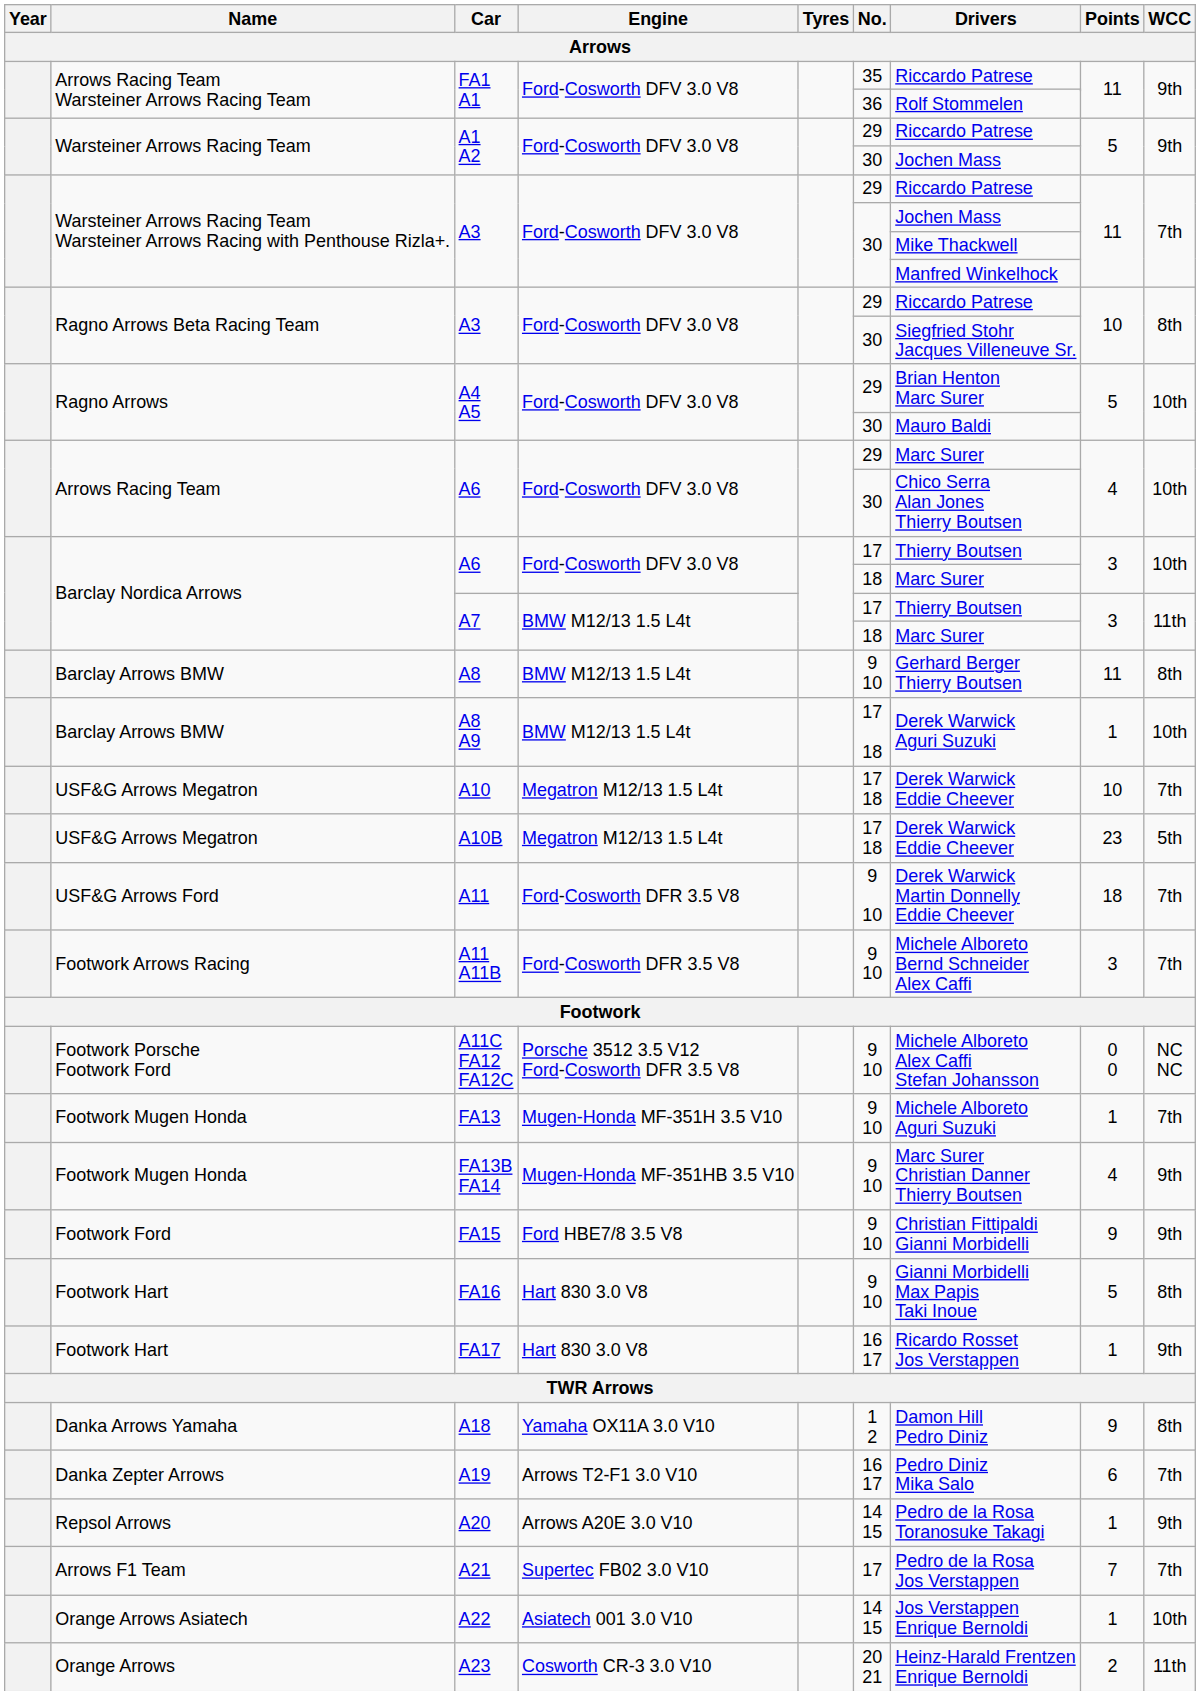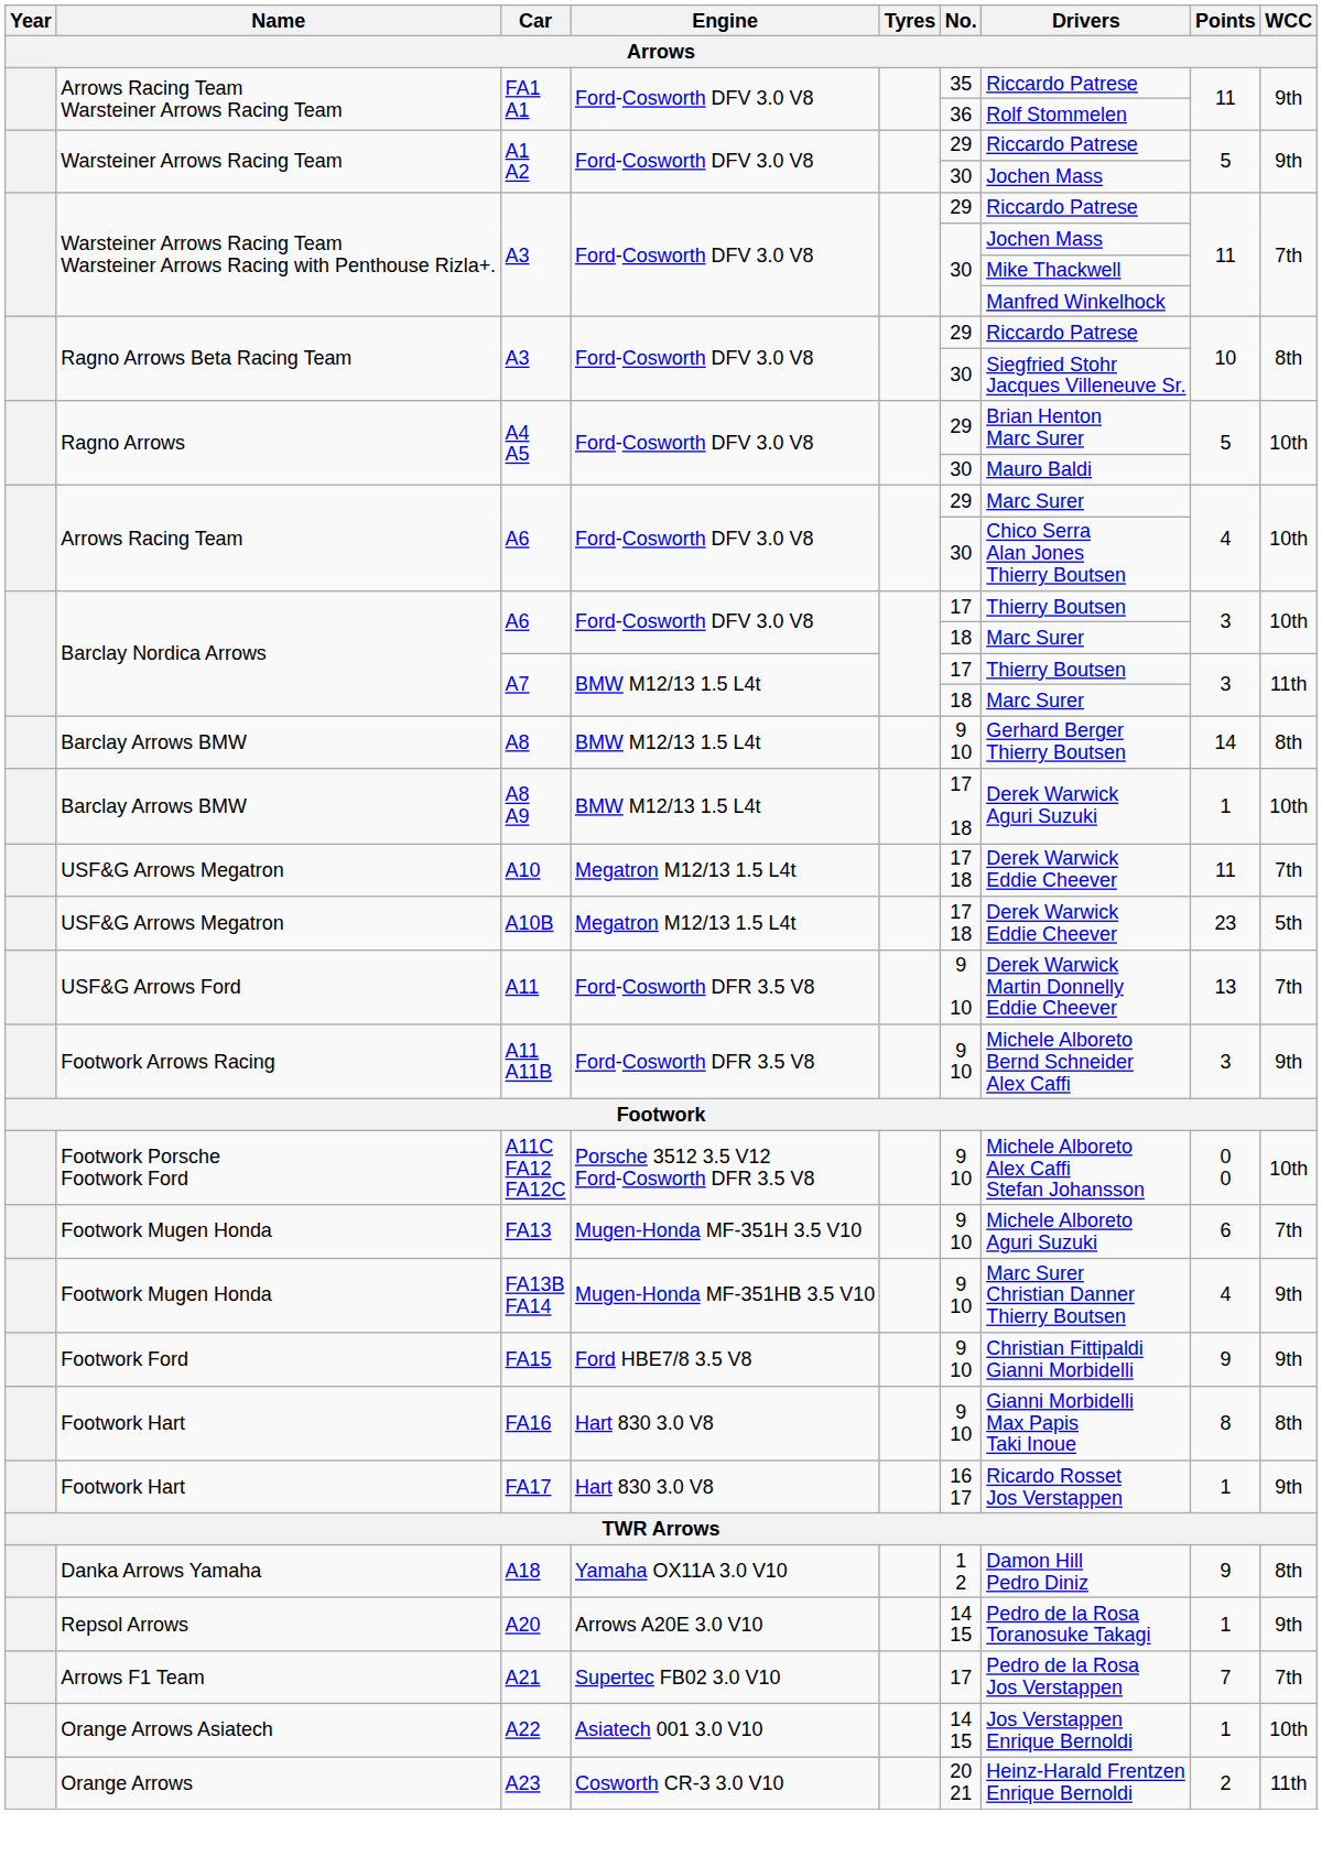 <table class="wikitable" style="text-align:center; font-size:85%">
 <tr>
 <th>Year</th>
 <th>Name</th>
 <th>Car</th>
 <th>Engine</th>
 <th>Tyres</th>
 <th>No.</th>
 <th>Drivers</th>
 <th>Points</th>
 <th>WCC</th>
 </tr>
 <tr>
 <th colspan="9">Arrows</th>
 </tr>
 <tr>
 <th rowspan="3"></th>
 <td rowspan="3" align="left"> Arrows Racing Team<br> Warsteiner Arrows Racing Team</td>
 <td rowspan="3" align="left"><a href='#'>FA1</a><br><a href='#'>A1</a></td>
 <td rowspan="3" align="left"><a href='#'>Ford</a>-<a href='#'>Cosworth</a> DFV 3.0 V8</td>
 <td rowspan="3"></td>
 <td>35</td>
 <td rowspan="2" align="left"> <a href='#'>Riccardo Patrese</a></td>
 <td rowspan="3">11</td>
 <td rowspan="3">9th</td>
 </tr>
 <tr>
 <td rowspan="2">36</td>
 </tr>
 <tr>
 <td align="left"> <a href='#'>Rolf Stommelen</a></td>
 </tr>
 <tr>
 <th rowspan="2"></th>
 <td rowspan="2" align="left"> Warsteiner Arrows Racing Team</td>
 <td rowspan="2" align="left"><a href='#'>A1</a><br><a href='#'>A2</a></td>
 <td rowspan="2" align="left"><a href='#'>Ford</a>-<a href='#'>Cosworth</a> DFV 3.0 V8</td>
 <td rowspan="2"></td>
 <td>29</td>
 <td align="left"> <a href='#'>Riccardo Patrese</a></td>
 <td rowspan="2">5</td>
 <td rowspan="2">9th</td>
 </tr>
 <tr>
 <td>30</td>
 <td align="left"> <a href='#'>Jochen Mass</a></td>
 </tr>
 <tr>
 <th rowspan="4"></th>
 <td rowspan="4" align="left"> Warsteiner Arrows Racing Team<br> Warsteiner Arrows Racing with Penthouse Rizla+.</td>
 <td rowspan="4" align="left"><a href='#'>A3</a></td>
 <td rowspan="4" align="left"><a href='#'>Ford</a>-<a href='#'>Cosworth</a> DFV 3.0 V8</td>
 <td rowspan="4"></td>
 <td>29</td>
 <td align="left"> <a href='#'>Riccardo Patrese</a></td>
 <td rowspan="4">11</td>
 <td rowspan="4">7th</td>
 </tr>
 <tr>
 <td rowspan="3">30</td>
 <td align="left"> <a href='#'>Jochen Mass</a></td>
 </tr>
 <tr>
 <td align="left"> <a href='#'>Mike Thackwell</a></td>
 </tr>
 <tr>
 <td align="left"> <a href='#'>Manfred Winkelhock</a></td>
 </tr>
 <tr>
 <th rowspan="2"></th>
 <td rowspan="2"  align="left"> Ragno Arrows Beta Racing Team</td>
 <td rowspan="2" align="left"><a href='#'>A3</a></td>
 <td rowspan="2"  align="left"><a href='#'>Ford</a>-<a href='#'>Cosworth</a> DFV 3.0 V8</td>
 <td rowspan="2"><br></td>
 <td>29</td>
 <td align="left"> <a href='#'>Riccardo Patrese</a></td>
 <td rowspan="2">10</td>
 <td rowspan="2">8th</td>
 </tr>
 <tr>
 <td>30</td>
 <td align="left"> <a href='#'>Siegfried Stohr</a><br> <a href='#'>Jacques Villeneuve Sr.</a></td>
 </tr>
 <tr>
 <th rowspan="2"></th>
 <td rowspan="2" align="left"> Ragno Arrows</td>
 <td rowspan="2" align="left"><a href='#'>A4</a><br><a href='#'>A5</a></td>
 <td rowspan="2" align="left"><a href='#'>Ford</a>-<a href='#'>Cosworth</a> DFV 3.0 V8</td>
 <td rowspan="2"></td>
 <td>29</td>
 <td align="left"> <a href='#'>Brian Henton</a><br> <a href='#'>Marc Surer</a></td>
 <td rowspan="2">5</td>
 <td rowspan="2">10th</td>
 </tr>
 <tr>
 <td>30</td>
 <td align="left"> <a href='#'>Mauro Baldi</a></td>
 </tr>
 <tr>
 <th rowspan="2"></th>
 <td rowspan="2"  align="left"> Arrows Racing Team</td>
 <td rowspan="2" align="left"><a href='#'>A6</a></td>
 <td rowspan="2"  align="left"><a href='#'>Ford</a>-<a href='#'>Cosworth</a> DFV 3.0 V8</td>
 <td rowspan="2"></td>
 <td>29</td>
 <td align="left"> <a href='#'>Marc Surer</a></td>
 <td rowspan="2">4</td>
 <td rowspan="2">10th</td>
 </tr>
 <tr>
 <td>30</td>
 <td align="left"> <a href='#'>Chico Serra</a><br> <a href='#'>Alan Jones</a><br> <a href='#'>Thierry Boutsen</a></td>
 </tr>
 <tr>
 <th rowspan="4"></th>
 <td rowspan="4"  align="left"> Barclay Nordica Arrows</td>
 <td rowspan="2" align="left"><a href='#'>A6</a></td>
 <td rowspan="2"  align="left"><a href='#'>Ford</a>-<a href='#'>Cosworth</a> DFV 3.0 V8</td>
 <td rowspan="4"></td>
 <td>17</td>
 <td align="left"> <a href='#'>Thierry Boutsen</a></td>
 <td rowspan="2">3</td>
 <td rowspan="2">10th</td>
 </tr>
 <tr>
 <td>18</td>
 <td align="left"> <a href='#'>Marc Surer</a></td>
 </tr>
 <tr>
 <td rowspan="2" align="left"><a href='#'>A7</a></td>
 <td rowspan="2"  align="left"><a href='#'>BMW</a> M12/13 1.5 L4t</td>
 <td>17</td>
 <td align="left"> <a href='#'>Thierry Boutsen</a></td>
 <td rowspan="2">3</td>
 <td rowspan="2">11th</td>
 </tr>
 <tr>
 <td>18</td>
 <td align="left"> <a href='#'>Marc Surer</a></td>
 </tr>
 <tr>
 <th></th>
 <td align="left"> Barclay Arrows BMW</td>
 <td align="left"><a href='#'>A8</a></td>
 <td align="left"><a href='#'>BMW</a> M12/13 1.5 L4t</td>
 <td></td>
 <td>9<br>10</td>
 <td align="left"> <a href='#'>Gerhard Berger</a><br> <a href='#'>Thierry Boutsen</a></td>
-<td>11</td>
+<td>14</td>
 <td>8th</td>
 </tr>
 <tr>
 <th></th>
 <td align="left"> Barclay Arrows BMW</td>
 <td align="left"><a href='#'>A8</a><br><a href='#'>A9</a></td>
 <td align="left"><a href='#'>BMW</a> M12/13 1.5 L4t</td>
 <td></td>
 <td>17<br><br>18</td>
 <td align="left"> <a href='#'>Derek Warwick</a><br> <a href='#'>Aguri Suzuki</a></td>
 <td>1</td>
 <td>10th</td>
 </tr>
 <tr>
 <th></th>
 <td align="left"> USF&G Arrows Megatron</td>
 <td align="left"><a href='#'>A10</a></td>
 <td align="left"><a href='#'>Megatron</a> M12/13 1.5 L4t</td>
 <td></td>
 <td>17<br>18</td>
 <td align="left"> <a href='#'>Derek Warwick</a><br> <a href='#'>Eddie Cheever</a></td>
-<td>10</td>
+<td>11</td>
 <td>7th</td>
 </tr>
 <tr>
 <th></th>
 <td align="left"> USF&G Arrows Megatron</td>
 <td align="left"><a href='#'>A10B</a></td>
 <td align="left"><a href='#'>Megatron</a> M12/13 1.5 L4t</td>
 <td></td>
 <td>17<br>18</td>
 <td align="left"> <a href='#'>Derek Warwick</a><br> <a href='#'>Eddie Cheever</a></td>
 <td>23</td>
 <td>5th</td>
 </tr>
 <tr>
 <th></th>
 <td align="left"> USF&G Arrows Ford</td>
 <td align="left"><a href='#'>A11</a></td>
 <td align="left"><a href='#'>Ford</a>-<a href='#'>Cosworth</a> DFR 3.5 V8</td>
 <td></td>
 <td>9<br><br>10</td>
 <td align="left"> <a href='#'>Derek Warwick</a><br> <a href='#'>Martin Donnelly</a><br> <a href='#'>Eddie Cheever</a></td>
-<td>18</td>
+<td>13</td>
 <td>7th</td>
 </tr>
 <tr>
 <th></th>
 <td align="left"> Footwork Arrows Racing</td>
 <td align="left"><a href='#'>A11</a><br><a href='#'>A11B</a></td>
 <td align="left"><a href='#'>Ford</a>-<a href='#'>Cosworth</a> DFR 3.5 V8</td>
 <td></td>
 <td>9<br>10<br></td>
 <td align="left"> <a href='#'>Michele Alboreto</a><br> <a href='#'>Bernd Schneider</a><br> <a href='#'>Alex Caffi</a></td>
 <td>3</td>
-<td>7th</td>
+<td>9th</td>
 </tr>
 <tr>
 <th colspan="9">Footwork</th>
 </tr>
 <tr>
 <th></th>
 <td align="left"> Footwork Porsche<br> Footwork Ford</td>
 <td align="left"><a href='#'>A11C</a><br><a href='#'>FA12</a><br><a href='#'>FA12C</a></td>
 <td align="left"><a href='#'>Porsche</a> 3512 3.5 V12<br><a href='#'>Ford</a>-<a href='#'>Cosworth</a> DFR 3.5 V8</td>
 <td></td>
 <td>9<br>10<br></td>
 <td align="left"> <a href='#'>Michele Alboreto</a><br> <a href='#'>Alex Caffi</a><br> <a href='#'>Stefan Johansson</a></td>
 <td>0<br>0</td>
-<td>NC<br>NC</td>
+<td>10th</td>
 </tr>
 <tr>
 <th></th>
 <td align="left"> Footwork Mugen Honda</td>
 <td align="left"><a href='#'>FA13</a></td>
 <td align="left"><a href='#'>Mugen-Honda</a> MF-351H 3.5 V10</td>
 <td></td>
 <td>9<br>10</td>
 <td align="left"> <a href='#'>Michele Alboreto</a><br> <a href='#'>Aguri Suzuki</a></td>
-<td>1</td>
+<td>6</td>
 <td>7th</td>
 </tr>
 <tr>
 <th></th>
 <td align="left"> Footwork Mugen Honda</td>
 <td align="left"><a href='#'>FA13B</a><br><a href='#'>FA14</a></td>
 <td align="left"><a href='#'>Mugen-Honda</a> MF-351HB 3.5 V10</td>
 <td></td>
 <td>9<br>10</td>
 <td align="left"> <a href='#'>Marc Surer</a><br> <a href='#'>Christian Danner</a><br> <a href='#'>Thierry Boutsen</a></td>
 <td>4</td>
 <td>9th</td>
 </tr>
 <tr>
 <th></th>
 <td align="left"> Footwork Ford</td>
 <td align="left"><a href='#'>FA15</a></td>
 <td align="left"><a href='#'>Ford</a> HBE7/8 3.5 V8</td>
 <td></td>
 <td>9<br>10</td>
 <td align="left"> <a href='#'>Christian Fittipaldi</a><br> <a href='#'>Gianni Morbidelli</a></td>
 <td>9</td>
 <td>9th</td>
 </tr>
 <tr>
 <th></th>
 <td align="left"> Footwork Hart</td>
 <td align="left"><a href='#'>FA16</a></td>
 <td align="left"><a href='#'>Hart</a> 830 3.0 V8</td>
 <td></td>
 <td>9<br>10</td>
 <td align="left"> <a href='#'>Gianni Morbidelli</a><br> <a href='#'>Max Papis</a><br> <a href='#'>Taki Inoue</a></td>
-<td>5</td>
+<td>8</td>
 <td>8th</td>
 </tr>
 <tr>
 <th></th>
 <td align="left">  Footwork Hart</td>
 <td align="left"><a href='#'>FA17</a></td>
 <td align="left"><a href='#'>Hart</a> 830 3.0 V8</td>
 <td></td>
 <td>16<br>17</td>
 <td align="left"> <a href='#'>Ricardo Rosset</a><br> <a href='#'>Jos Verstappen</a></td>
 <td>1</td>
 <td>9th</td>
 </tr>
 <tr>
 <th colspan="9">TWR Arrows</th>
 </tr>
 <tr>
 <th></th>
 <td align="left"> Danka Arrows Yamaha</td>
 <td align="left"><a href='#'>A18</a></td>
 <td align="left"><a href='#'>Yamaha</a> OX11A 3.0 V10</td>
 <td></td>
 <td>1<br>2</td>
 <td align="left"> <a href='#'>Damon Hill</a><br> <a href='#'>Pedro Diniz</a></td>
 <td>9</td>
 <td>8th</td>
-</tr>
-<tr>
-<th></th>
-<td align="left"> Danka Zepter Arrows</td>
-<td align="left"><a href='#'>A19</a></td>
-<td align="left">Arrows T2-F1 3.0 V10</td>
-<td></td>
-<td>16<br>17</td>
-<td align="left"> <a href='#'>Pedro Diniz</a><br> <a href='#'>Mika Salo</a></td>
-<td>6</td>
-<td>7th</td>
 </tr>
 <tr>
 <th></th>
 <td align="left"> Repsol Arrows</td>
 <td align="left"><a href='#'>A20</a></td>
 <td align="left">Arrows A20E 3.0 V10</td>
 <td></td>
 <td>14<br>15</td>
 <td align="left"> <a href='#'>Pedro de la Rosa</a><br> <a href='#'>Toranosuke Takagi</a></td>
 <td>1</td>
 <td>9th</td>
 </tr>
 <tr>
 <th></th>
 <td align="left"> Arrows F1 Team</td>
 <td align="left"><a href='#'>A21</a></td>
 <td align="left"><a href='#'>Supertec</a> FB02 3.0 V10</td>
 <td></td>
 <td>17</td>
 <td align="left"> <a href='#'>Pedro de la Rosa</a><br> <a href='#'>Jos Verstappen</a></td>
 <td>7</td>
 <td>7th</td>
 </tr>
 <tr>
 <th></th>
 <td align="left"> Orange Arrows Asiatech</td>
 <td align="left"><a href='#'>A22</a></td>
 <td align="left"><a href='#'>Asiatech</a> 001 3.0 V10</td>
 <td></td>
 <td>14<br>15</td>
 <td align="left"> <a href='#'>Jos Verstappen</a><br> <a href='#'>Enrique Bernoldi</a></td>
 <td>1</td>
 <td>10th</td>
 </tr>
 <tr>
 <th></th>
 <td align="left"> Orange Arrows</td>
 <td align="left"><a href='#'>A23</a></td>
 <td align="left"><a href='#'>Cosworth</a> CR-3 3.0 V10</td>
 <td></td>
 <td>20<br>21</td>
 <td align="left"> <a href='#'>Heinz-Harald Frentzen</a><br> <a href='#'>Enrique Bernoldi</a></td>
 <td>2</td>
 <td>11th</td>
 </tr>
 </table>
